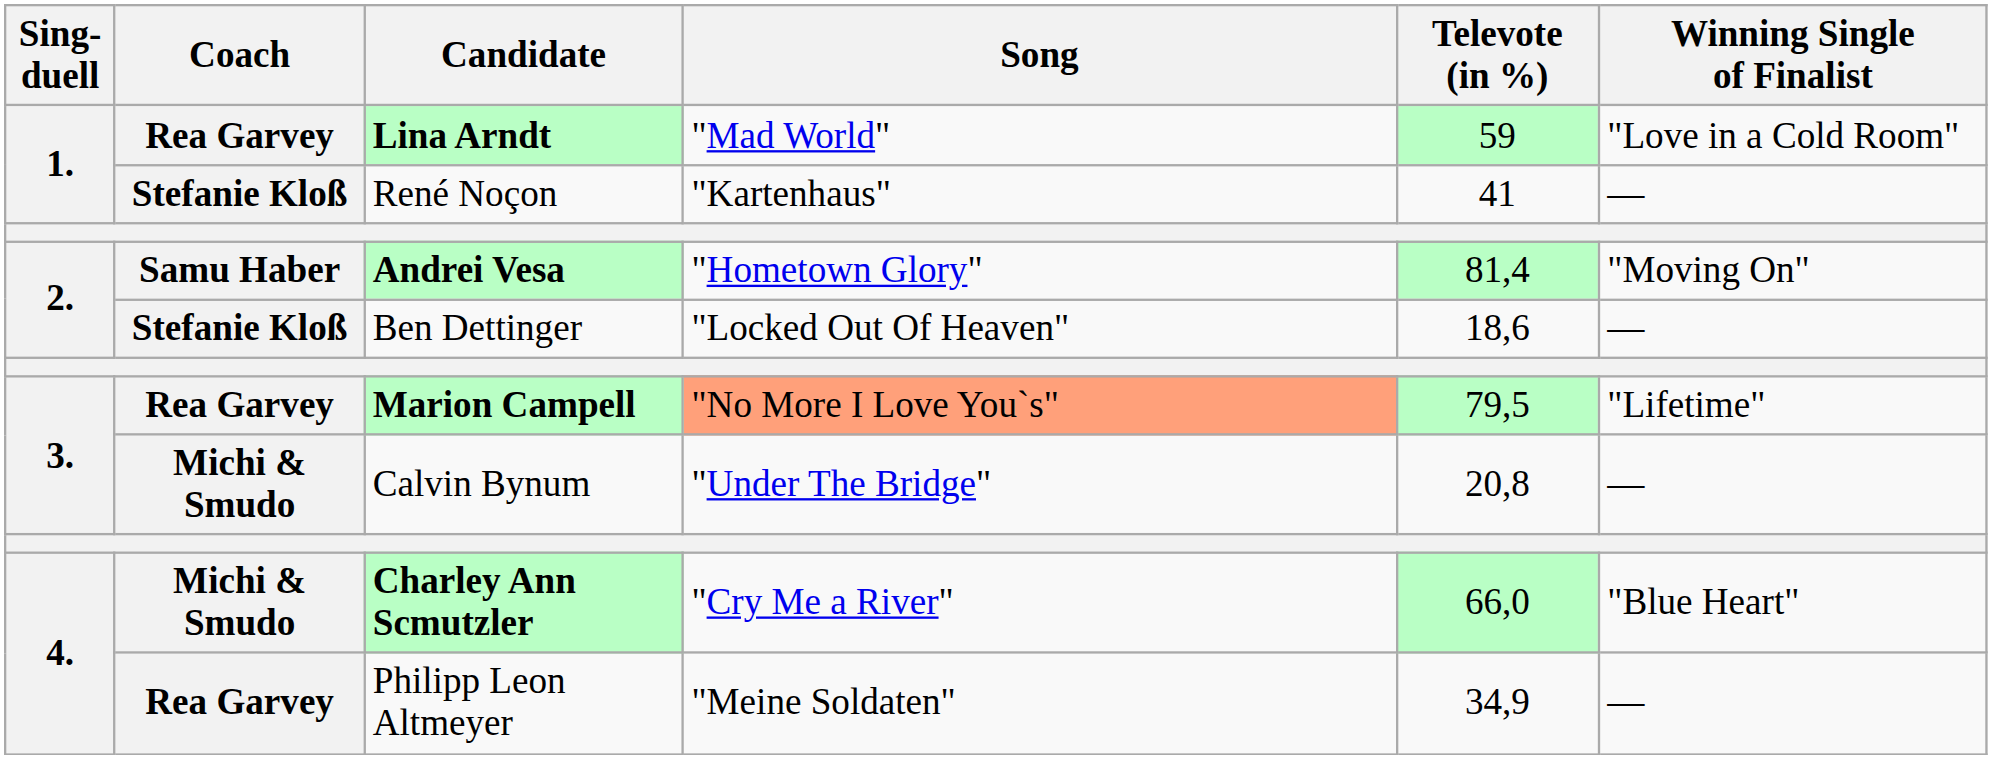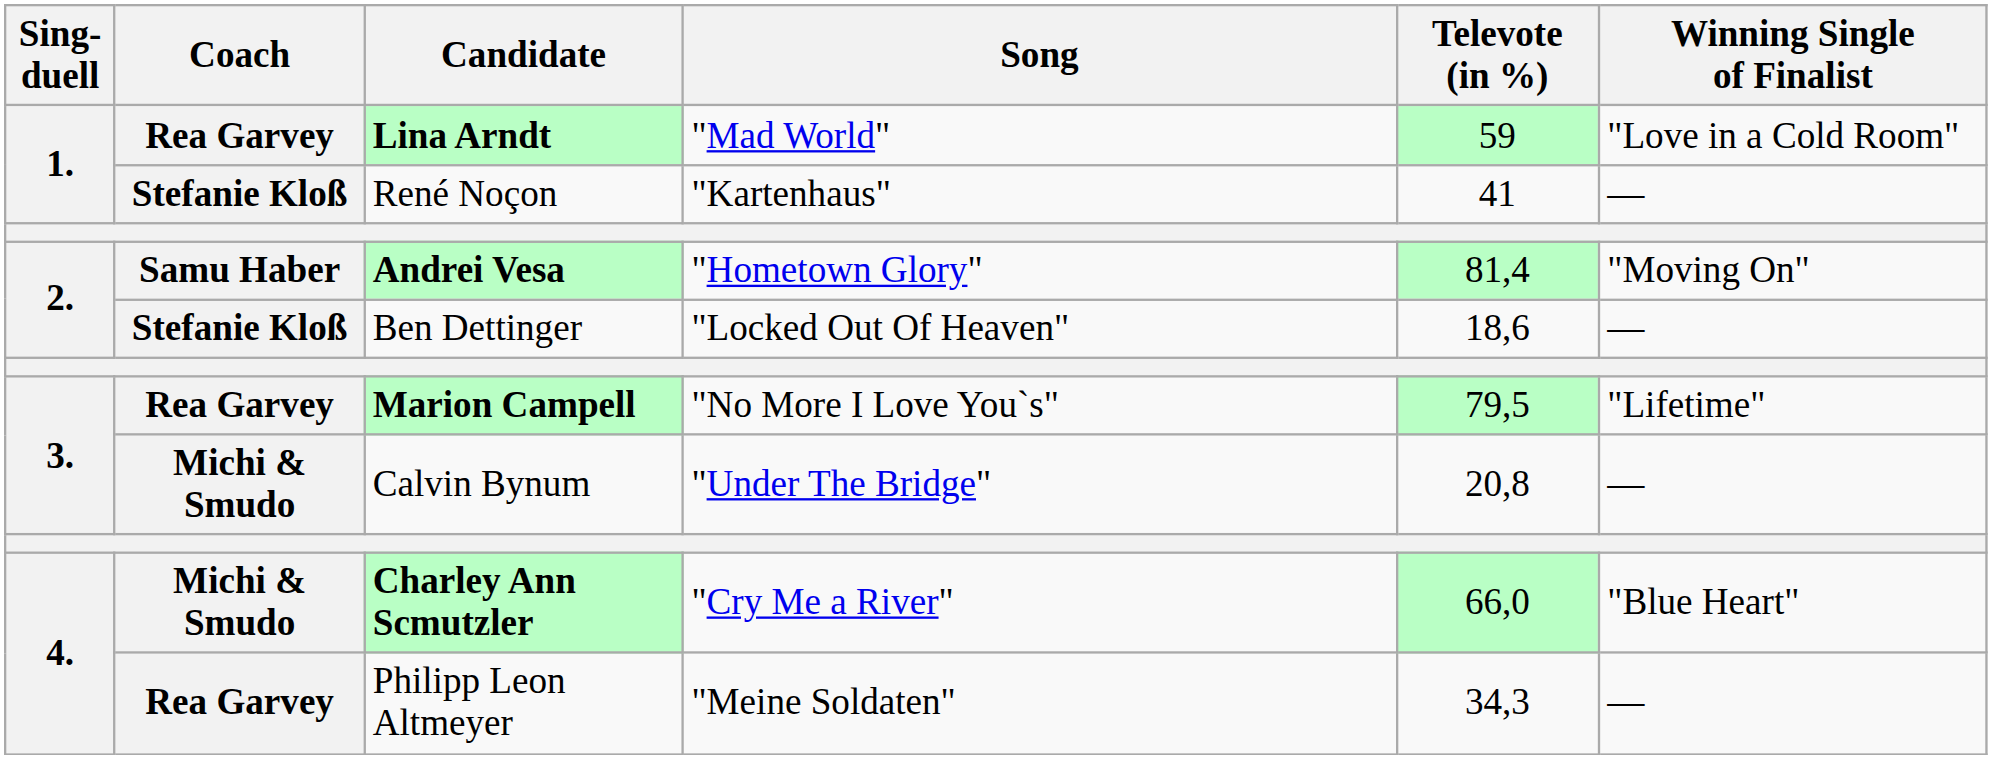 <table class="wikitable" style="width: auto;">
 <tr>
 <th width="40px">Sing-<br>duell</th>
 <th width="100px">Coach</th>
 <th width="130px">Candidate</th>
 <th width="300px">Song</th>
 <th width="80px">Televote<br>(in %)</th>
 <th width="160px">Winning Single<br>of Finalist</th>
 </tr>
 <tr>
 <th rowspan=2>1.</th>
 <th>Rea Garvey</th>
 <td style="background:#B9FFC5"><strong>Lina Arndt</strong></td>
 <td>"<a href='#'>Mad World</a>"</td>
 <td align="center" style="background:#B9FFC5">59</td>
 <td>"Love in a Cold Room"</td>
 </tr>
 <tr>
 <th>Stefanie Kloß</th>
 <td>René Noçon</td>
 <td>"Kartenhaus"</td>
 <td align="center">41</td>
 <td>—</td>
 </tr>
 <tr>
 <th colspan=7></th>
 </tr>
 <tr>
 <th rowspan=2>2.</th>
 <th>Samu Haber</th>
 <td style="background:#B9FFC5"><strong>Andrei Vesa</strong></td>
 <td>"<a href='#'>Hometown Glory</a>"</td>
 <td align="center" style="background:#B9FFC5">81,4</td>
 <td>"Moving On"</td>
 </tr>
 <tr>
 <th>Stefanie Kloß</th>
 <td>Ben Dettinger</td>
 <td>"Locked Out Of Heaven"</td>
 <td align="center">18,6</td>
 <td>—</td>
 </tr>
 <tr>
 <th colspan=7></th>
 </tr>
 <tr>
 <th rowspan=2>3.</th>
 <th>Rea Garvey</th>
 <td style="background:#B9FFC5"><strong>Marion Campell</strong></td>
-<td style="background: lightsalmon;">"No More I Love You`s"</td>
+<td>"No More I Love You`s"</td>
 <td align="center" style="background:#B9FFC5">79,5</td>
 <td>"Lifetime"</td>
 </tr>
 <tr>
 <th>Michi & Smudo</th>
 <td>Calvin Bynum</td>
 <td>"<a href='#'>Under The Bridge</a>"</td>
 <td align="center">20,8</td>
 <td>—</td>
 </tr>
 <tr>
 <th colspan=7></th>
 </tr>
 <tr>
 <th rowspan=2>4.</th>
 <th>Michi & Smudo</th>
 <td style="background:#B9FFC5"><strong>Charley Ann Scmutzler</strong></td>
 <td>"<a href='#'>Cry Me a River</a>"</td>
 <td align="center" style="background:#B9FFC5">66,0</td>
 <td>"Blue Heart"</td>
 </tr>
 <tr>
 <th>Rea Garvey</th>
 <td>Philipp Leon Altmeyer</td>
 <td>"Meine Soldaten"</td>
-<td align="center">34,9</td>
+<td align="center">34,3</td>
 <td>—</td>
 </tr>
 </table>
